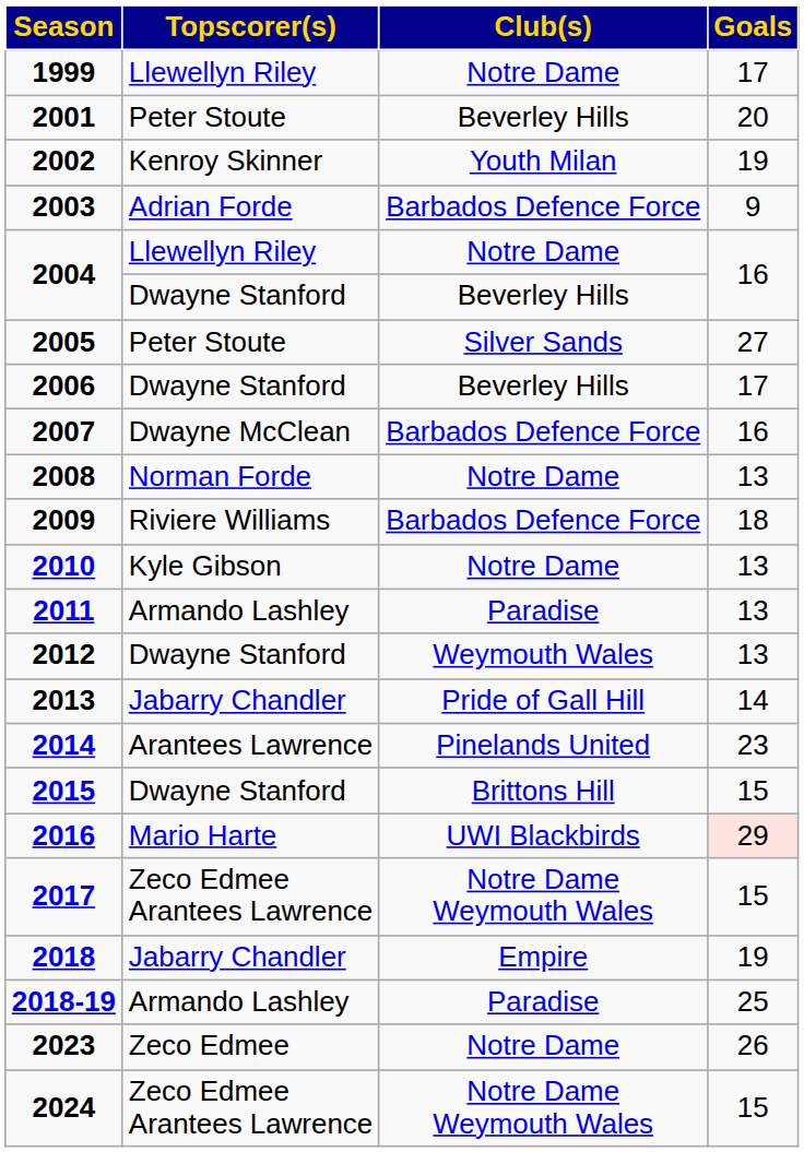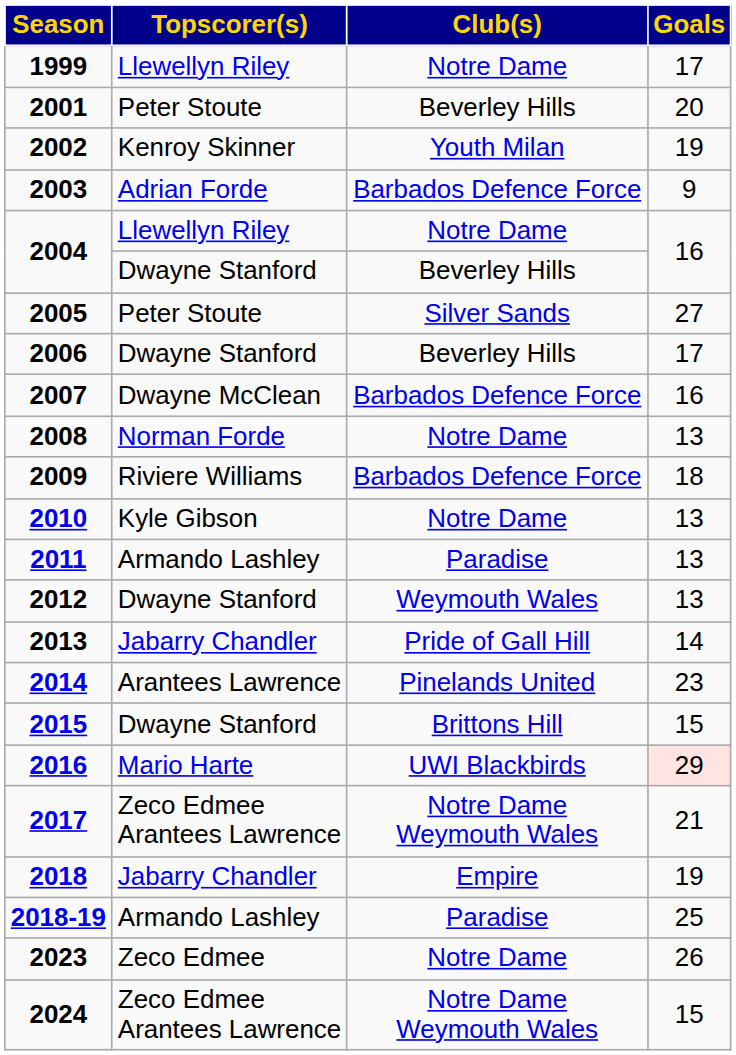 <table class="wikitable" style="text-align:center;">
 <tr>
 <th style="background:darkblue; color:gold; border:1px solid white;">Season</th>
 <th style="background:darkblue; color:gold; border:1px solid white;">Topscorer(s)</th>
 <th style="background:darkblue; color:gold; border:1px solid white;">Club(s)</th>
 <th style="background:darkblue; color:gold; border:1px solid white;">Goals</th>
 </tr>
 <tr>
 <td><strong>1999</strong></td>
 <td align=left> <a href='#'>Llewellyn Riley</a></td>
 <td><a href='#'>Notre Dame</a></td>
 <td>17</td>
 </tr>
 <tr>
 <td><strong>2001</strong></td>
 <td align=left> Peter Stoute</td>
 <td>Beverley Hills</td>
 <td>20</td>
 </tr>
 <tr>
 <td><strong>2002</strong></td>
 <td align=left> Kenroy Skinner</td>
 <td><a href='#'>Youth Milan</a></td>
 <td>19</td>
 </tr>
 <tr>
 <td><strong>2003</strong></td>
 <td align=left> <a href='#'>Adrian Forde</a></td>
 <td><a href='#'>Barbados Defence Force</a></td>
 <td>9</td>
 </tr>
 <tr>
 <td rowspan=2><strong>2004</strong></td>
 <td align=left> <a href='#'>Llewellyn Riley</a></td>
 <td><a href='#'>Notre Dame</a></td>
 <td rowspan=2>16</td>
 </tr>
 <tr>
 <td align=left> Dwayne Stanford</td>
 <td>Beverley Hills</td>
 </tr>
 <tr>
 <td><strong>2005</strong></td>
 <td align=left> Peter Stoute</td>
 <td><a href='#'>Silver Sands</a></td>
 <td>27</td>
 </tr>
 <tr>
 <td><strong>2006</strong></td>
 <td align=left> Dwayne Stanford</td>
 <td>Beverley Hills</td>
 <td>17</td>
 </tr>
 <tr>
 <td><strong>2007</strong></td>
 <td align=left> Dwayne McClean</td>
 <td><a href='#'>Barbados Defence Force</a></td>
 <td>16</td>
 </tr>
 <tr>
 <td><strong>2008</strong></td>
 <td align=left> <a href='#'>Norman Forde</a></td>
 <td><a href='#'>Notre Dame</a></td>
 <td>13</td>
 </tr>
 <tr>
 <td><strong>2009</strong></td>
 <td align=left> Riviere Williams</td>
 <td><a href='#'>Barbados Defence Force</a></td>
 <td>18</td>
 </tr>
 <tr>
 <td><strong><a href='#'>2010</a></strong></td>
 <td align=left> Kyle Gibson</td>
 <td><a href='#'>Notre Dame</a></td>
 <td>13</td>
 </tr>
 <tr>
 <td><strong><a href='#'>2011</a></strong></td>
 <td align=left> Armando Lashley</td>
 <td><a href='#'>Paradise</a></td>
 <td>13</td>
 </tr>
 <tr>
 <td><strong>2012</strong></td>
 <td align=left> Dwayne Stanford</td>
 <td><a href='#'>Weymouth Wales</a></td>
 <td>13</td>
 </tr>
 <tr>
 <td><strong>2013</strong></td>
 <td align=left> <a href='#'>Jabarry Chandler</a></td>
 <td><a href='#'>Pride of Gall Hill</a></td>
 <td>14</td>
 </tr>
 <tr>
 <td><strong><a href='#'>2014</a></strong></td>
 <td align=left> Arantees Lawrence</td>
 <td><a href='#'>Pinelands United</a></td>
 <td>23</td>
 </tr>
 <tr>
 <td><strong><a href='#'>2015</a></strong></td>
 <td align=left> Dwayne Stanford</td>
 <td><a href='#'>Brittons Hill</a></td>
 <td>15</td>
 </tr>
 <tr>
 <td><strong><a href='#'>2016</a></strong></td>
 <td align=left> <a href='#'>Mario Harte</a></td>
 <td><a href='#'>UWI Blackbirds</a></td>
 <td bgcolor=mistyrose>29</td>
 </tr>
 <tr>
 <td><strong><a href='#'>2017</a></strong></td>
 <td align=left> Zeco Edmee<br>  Arantees Lawrence</td>
 <td><a href='#'>Notre Dame</a><br><a href='#'>Weymouth Wales</a></td>
-<td>15</td>
+<td>21</td>
 </tr>
 <tr>
 <td><strong><a href='#'>2018</a></strong></td>
 <td align=left> <a href='#'>Jabarry Chandler</a></td>
 <td><a href='#'>Empire</a></td>
 <td>19</td>
 </tr>
 <tr>
 <td><strong><a href='#'>2018-19</a></strong></td>
 <td align=left> Armando Lashley</td>
 <td><a href='#'>Paradise</a></td>
 <td>25</td>
 </tr>
 <tr>
 <td><strong>2023</strong></td>
 <td align=left> Zeco Edmee</td>
 <td><a href='#'>Notre Dame</a></td>
 <td>26</td>
 </tr>
 <tr>
 <td><strong>2024</strong></td>
 <td align=left> Zeco Edmee<br>  Arantees Lawrence</td>
 <td><a href='#'>Notre Dame</a><br><a href='#'>Weymouth Wales</a></td>
 <td>15</td>
 </tr>
 </table>
